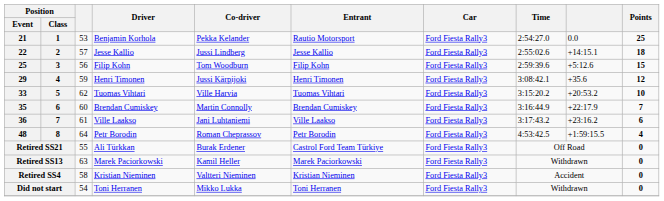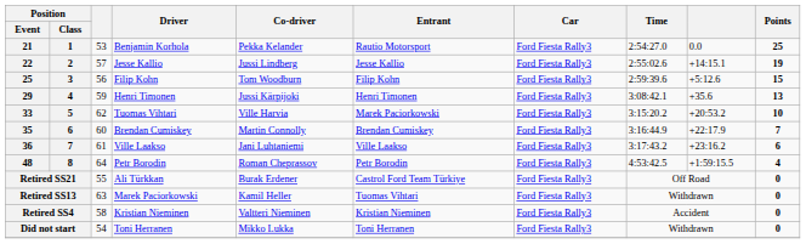 <table class="wikitable" width=85% style="font-size: 85%;">
 <tr>
 <th colspan="2">Position</th>
 <th rowspan="2"></th>
 <th rowspan="2">Driver</th>
 <th rowspan="2">Co-driver</th>
 <th rowspan="2">Entrant</th>
 <th rowspan="2">Car</th>
 <th rowspan="2">Time</th>
 <th rowspan="2"></th>
 <th rowspan="2">Points</th>
 </tr>
 <tr>
 <th>Event</th>
 <th>Class</th>
 </tr>
 <tr>
 <th>21</th>
 <th>1</th>
 <td align="center">53</td>
 <td><a href='#'>Benjamin Korhola</a></td>
 <td><a href='#'>Pekka Kelander</a></td>
 <td><a href='#'>Rautio Motorsport</a></td>
 <td><a href='#'>Ford Fiesta Rally3</a></td>
 <td>2:54:27.0</td>
 <td>0.0</td>
 <td align="center"><strong>25</strong></td>
 </tr>
 <tr>
 <th>22</th>
 <th>2</th>
 <td align="center">57</td>
 <td><a href='#'>Jesse Kallio</a></td>
 <td><a href='#'>Jussi Lindberg</a></td>
 <td><a href='#'>Jesse Kallio</a></td>
 <td><a href='#'>Ford Fiesta Rally3</a></td>
 <td>2:55:02.6</td>
 <td>+14:15.1</td>
-<td align="center"><strong>18</strong></td>
+<td align="center"><strong>19</strong></td>
 </tr>
 <tr>
 <th>25</th>
 <th>3</th>
 <td align="center">56</td>
 <td><a href='#'>Filip Kohn</a></td>
 <td><a href='#'>Tom Woodburn</a></td>
 <td><a href='#'>Filip Kohn</a></td>
 <td><a href='#'>Ford Fiesta Rally3</a></td>
 <td>2:59:39.6</td>
 <td>+5:12.6</td>
 <td align="center"><strong>15</strong></td>
 </tr>
 <tr>
 <th>29</th>
 <th>4</th>
 <td align="center">59</td>
 <td><a href='#'>Henri Timonen</a></td>
 <td><a href='#'>Jussi Kärpijoki</a></td>
 <td><a href='#'>Henri Timonen</a></td>
 <td><a href='#'>Ford Fiesta Rally3</a></td>
 <td>3:08:42.1</td>
 <td>+35.6</td>
-<td align="center"><strong>12</strong></td>
+<td align="center"><strong>13</strong></td>
 </tr>
 <tr>
 <th>33</th>
 <th>5</th>
 <td align="center">62</td>
 <td><a href='#'>Tuomas Vihtari</a></td>
 <td><a href='#'>Ville Harvia</a></td>
-<td><a href='#'>Tuomas Vihtari</a></td>
+<td><a href='#'>Marek Paciorkowski</a></td>
 <td><a href='#'>Ford Fiesta Rally3</a></td>
 <td>3:15:20.2</td>
 <td>+20:53.2</td>
 <td align="center"><strong>10</strong></td>
 </tr>
 <tr>
 <th>35</th>
 <th>6</th>
 <td align="center">60</td>
 <td><a href='#'>Brendan Cumiskey</a></td>
 <td><a href='#'>Martin Connolly</a></td>
 <td><a href='#'>Brendan Cumiskey</a></td>
 <td><a href='#'>Ford Fiesta Rally3</a></td>
 <td>3:16:44.9</td>
 <td>+22:17.9</td>
 <td align="center"><strong>7</strong></td>
 </tr>
 <tr>
 <th>36</th>
 <th>7</th>
 <td align="center">61</td>
 <td><a href='#'>Ville Laakso</a></td>
 <td><a href='#'>Jani Luhtaniemi</a></td>
 <td><a href='#'>Ville Laakso</a></td>
 <td><a href='#'>Ford Fiesta Rally3</a></td>
 <td>3:17:43.2</td>
 <td>+23:16.2</td>
 <td align="center"><strong>6</strong></td>
 </tr>
 <tr>
 <th>48</th>
 <th>8</th>
 <td align="center">64</td>
 <td><a href='#'>Petr Borodin</a></td>
 <td><a href='#'>Roman Cheprassov</a></td>
 <td><a href='#'>Petr Borodin</a></td>
 <td><a href='#'>Ford Fiesta Rally3</a></td>
 <td>4:53:42.5</td>
 <td>+1:59:15.5</td>
 <td align="center"><strong>4</strong></td>
 </tr>
 <tr>
 <th colspan="2">Retired SS21</th>
 <td align="center">55</td>
 <td><a href='#'>Ali Türkkan</a></td>
 <td><a href='#'>Burak Erdener</a></td>
 <td><a href='#'>Castrol Ford Team Türkiye</a></td>
 <td><a href='#'>Ford Fiesta Rally3</a></td>
 <td align="center" colspan="2">Off Road</td>
 <td align="center"><strong>0</strong></td>
 </tr>
 <tr>
 <th colspan="2">Retired SS13</th>
 <td align="center">63</td>
 <td><a href='#'>Marek Paciorkowski</a></td>
 <td><a href='#'>Kamil Heller</a></td>
-<td><a href='#'>Marek Paciorkowski</a></td>
+<td><a href='#'>Tuomas Vihtari</a></td>
 <td><a href='#'>Ford Fiesta Rally3</a></td>
 <td align="center" colspan="2">Withdrawn</td>
 <td align="center"><strong>0</strong></td>
 </tr>
 <tr>
 <th colspan="2">Retired SS4</th>
 <td align="center">58</td>
 <td><a href='#'>Kristian Nieminen</a></td>
 <td><a href='#'>Valtteri Nieminen</a></td>
 <td><a href='#'>Kristian Nieminen</a></td>
 <td><a href='#'>Ford Fiesta Rally3</a></td>
 <td align="center" colspan="2">Accident</td>
 <td align="center"><strong>0</strong></td>
 </tr>
 <tr>
 <th colspan="2">Did not start</th>
 <td align="center">54</td>
 <td><a href='#'>Toni Herranen</a></td>
 <td><a href='#'>Mikko Lukka</a></td>
 <td><a href='#'>Toni Herranen</a></td>
 <td><a href='#'>Ford Fiesta Rally3</a></td>
 <td align="center" colspan="2">Withdrawn</td>
 <td align="center"><strong>0</strong></td>
 </tr>
 <tr>
 </tr>
 </table>
